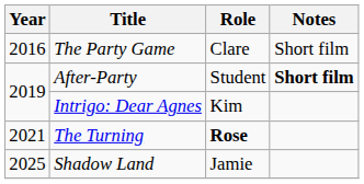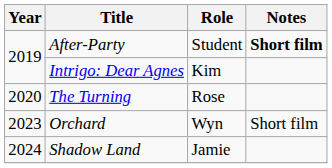 <table class="wikitable sortable">
 <tr>
 <th>Year</th>
 <th>Title</th>
 <th>Role</th>
 <th class="unsortable">Notes</th>
-</tr>
-<tr>
-<td>2016</td>
-<td><em>The Party Game</em></td>
-<td>Clare</td>
-<td>Short film</td>
 </tr>
 <tr>
 <td rowspan="2">2019</td>
 <td><em>After-Party</em></td>
 <td>Student</td>
 <td><strong>Short film</strong></td>
 </tr>
 <tr>
 <td><em><a href='#'>Intrigo: Dear Agnes</a></em></td>
 <td>Kim</td>
 <td></td>
 </tr>
 <tr>
-<td>2021</td>
+<td>2020</td>
 <td><em><a href='#'>The Turning</a></em></td>
-<td><strong>Rose</strong></td>
+<td>Rose</td>
 <td></td>
 </tr>
 <tr>
-<td>2025</td>
+<td>2023</td>
+<td><em>Orchard</em></td>
+<td>Wyn</td>
+<td>Short film</td>
+</tr>
+<tr>
+<td>2024</td>
 <td><em>Shadow Land</em></td>
 <td>Jamie</td>
 <td></td>
 </tr>
 <tr>
 </tr>
 </table>
